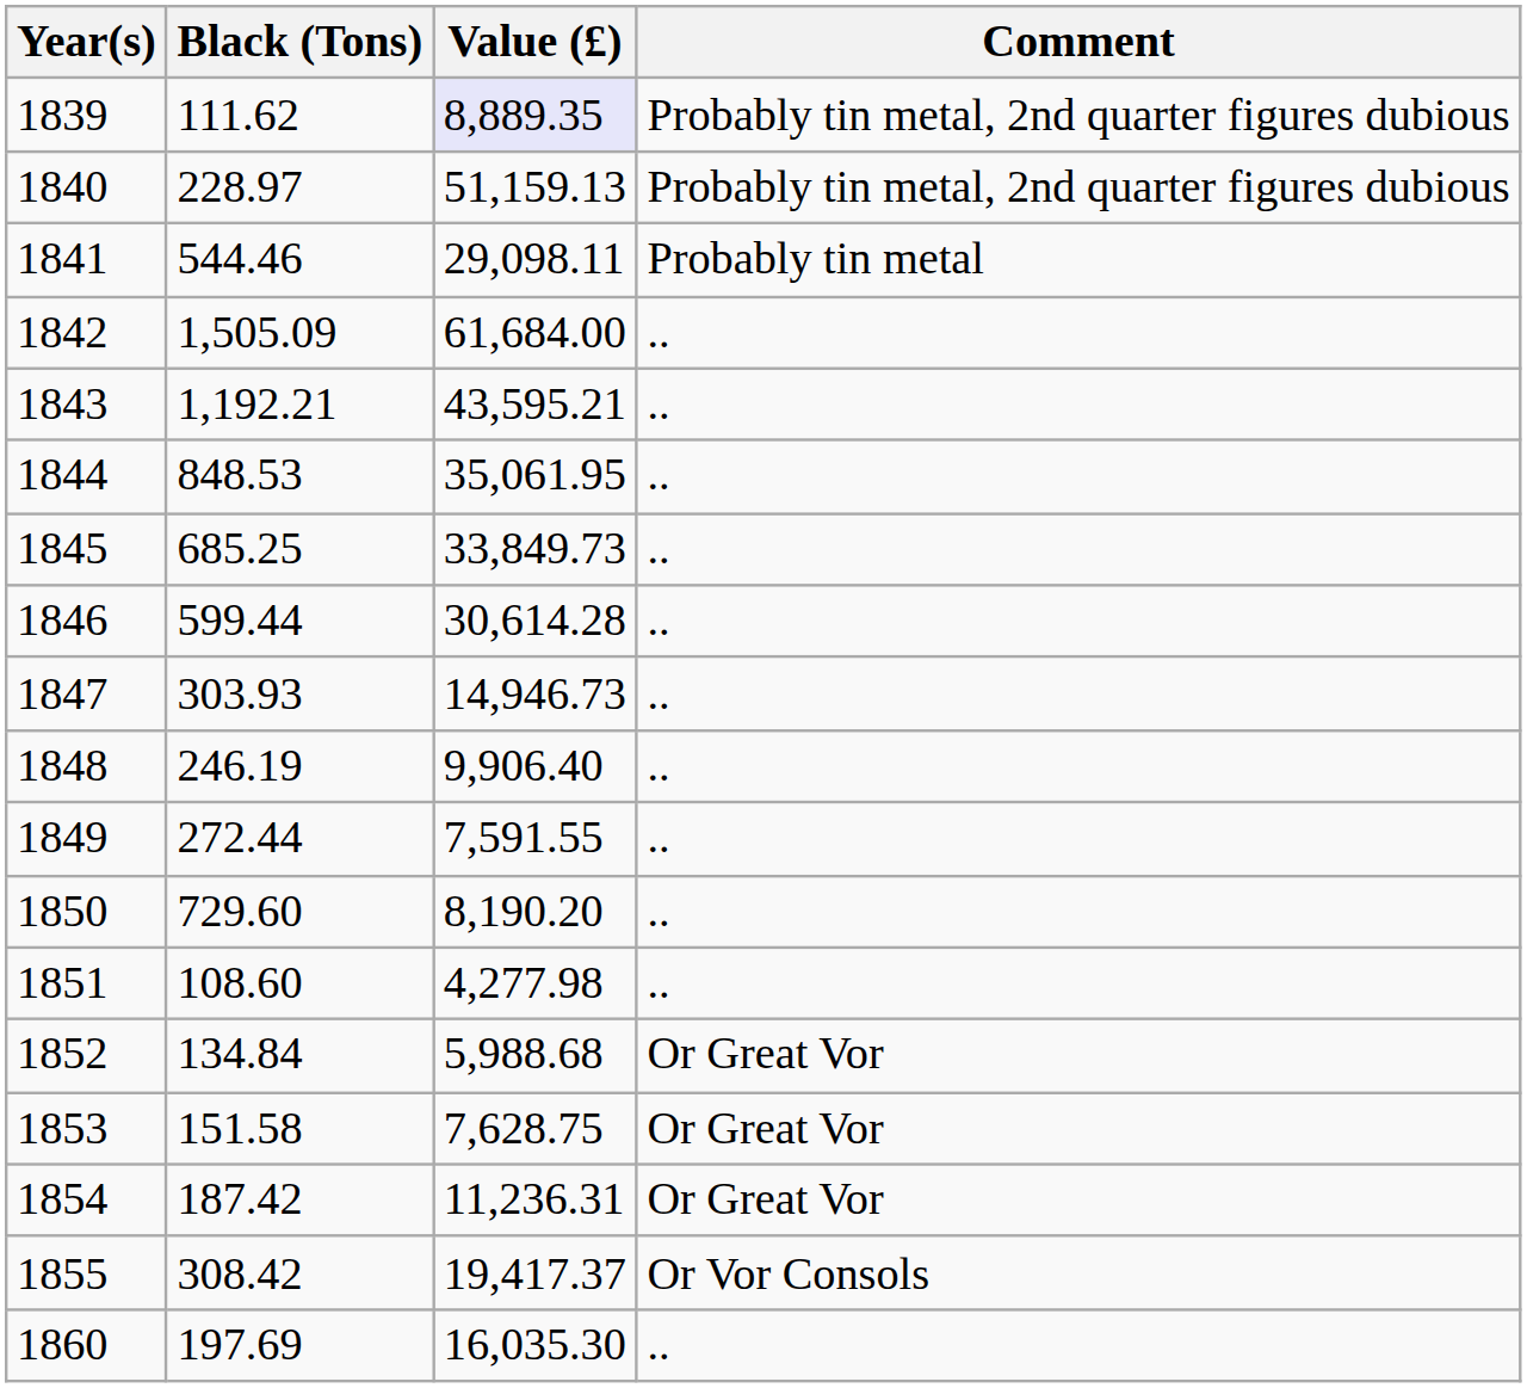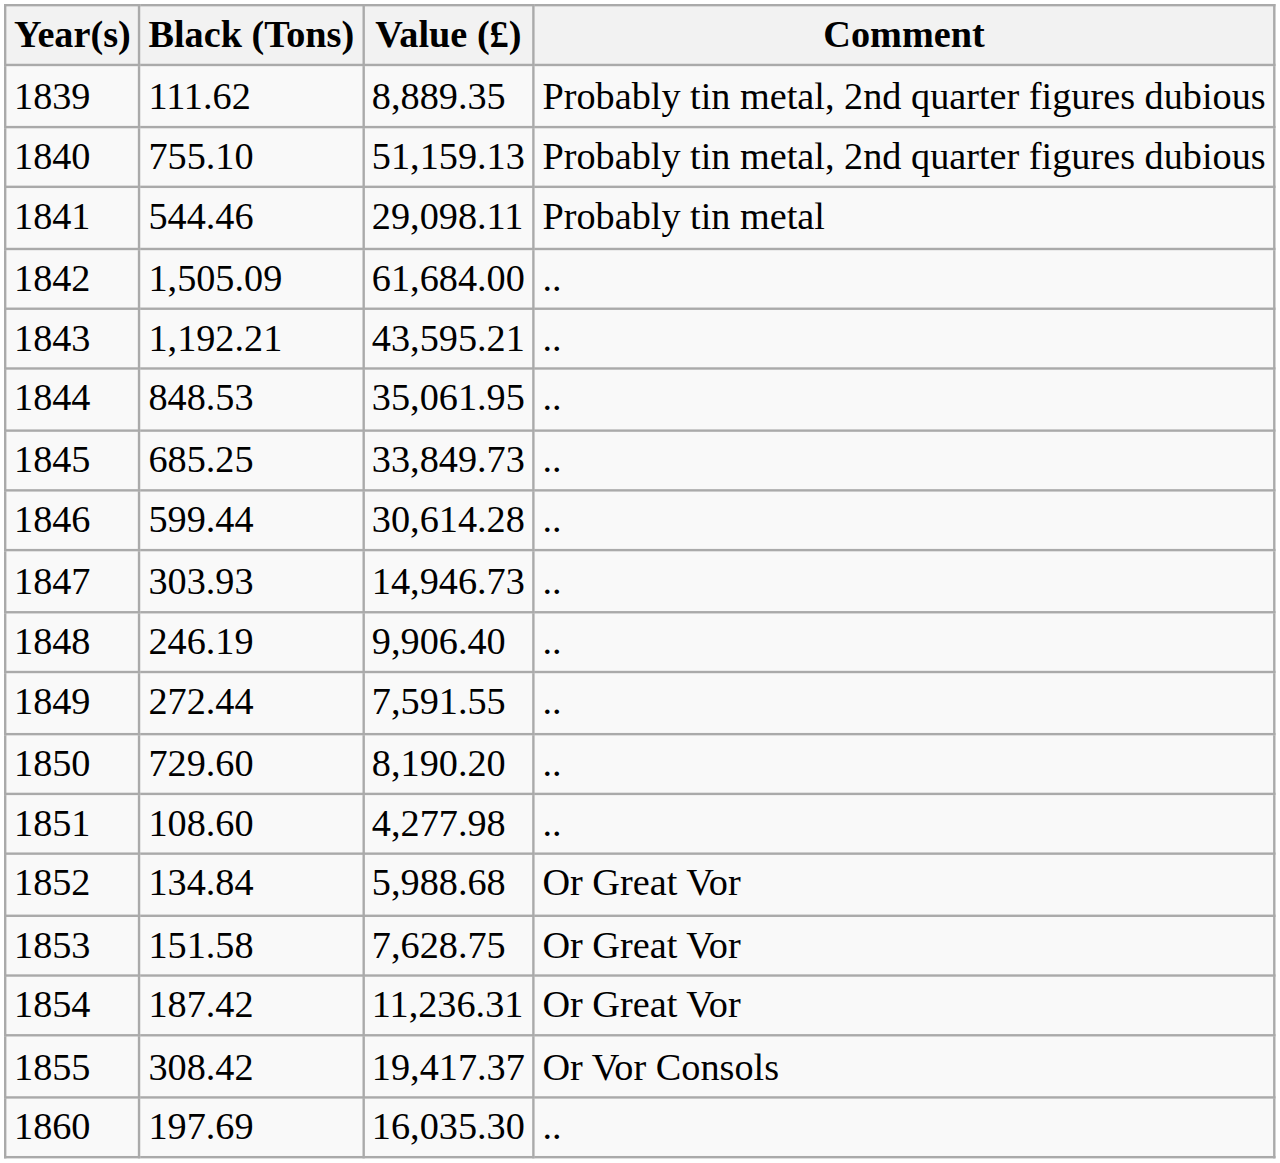 <table class="wikitable sortable mw-collapsible mw-collapsed">
 <tr>
 <th>Year(s)</th>
 <th>Black (Tons)</th>
 <th>Value (£)</th>
 <th>Comment</th>
 </tr>
 <tr>
 <td>1839</td>
 <td>111.62</td>
-<td style="background: lavender;">8,889.35</td>
+<td>8,889.35</td>
 <td>Probably tin metal, 2nd quarter figures dubious</td>
 </tr>
 <tr>
 <td>1840</td>
-<td>228.97</td>
+<td>755.10</td>
 <td>51,159.13</td>
 <td>Probably tin metal, 2nd quarter figures dubious</td>
 </tr>
 <tr>
 <td>1841</td>
 <td>544.46</td>
 <td>29,098.11</td>
 <td>Probably tin metal</td>
 </tr>
 <tr>
 <td>1842</td>
 <td>1,505.09</td>
 <td>61,684.00</td>
 <td>..</td>
 </tr>
 <tr>
 <td>1843</td>
 <td>1,192.21</td>
 <td>43,595.21</td>
 <td>..</td>
 </tr>
 <tr>
 <td>1844</td>
 <td>848.53</td>
 <td>35,061.95</td>
 <td>..</td>
 </tr>
 <tr>
 <td>1845</td>
 <td>685.25</td>
 <td>33,849.73</td>
 <td>..</td>
 </tr>
 <tr>
 <td>1846</td>
 <td>599.44</td>
 <td>30,614.28</td>
 <td>..</td>
 </tr>
 <tr>
 <td>1847</td>
 <td>303.93</td>
 <td>14,946.73</td>
 <td>..</td>
 </tr>
 <tr>
 <td>1848</td>
 <td>246.19</td>
 <td>9,906.40</td>
 <td>..</td>
 </tr>
 <tr>
 <td>1849</td>
 <td>272.44</td>
 <td>7,591.55</td>
 <td>..</td>
 </tr>
 <tr>
 <td>1850</td>
 <td>729.60</td>
 <td>8,190.20</td>
 <td>..</td>
 </tr>
 <tr>
 <td>1851</td>
 <td>108.60</td>
 <td>4,277.98</td>
 <td>..</td>
 </tr>
 <tr>
 <td>1852</td>
 <td>134.84</td>
 <td>5,988.68</td>
 <td>Or Great Vor</td>
 </tr>
 <tr>
 <td>1853</td>
 <td>151.58</td>
 <td>7,628.75</td>
 <td>Or Great Vor</td>
 </tr>
 <tr>
 <td>1854</td>
 <td>187.42</td>
 <td>11,236.31</td>
 <td>Or Great Vor</td>
 </tr>
 <tr>
 <td>1855</td>
 <td>308.42</td>
 <td>19,417.37</td>
 <td>Or Vor Consols</td>
 </tr>
 <tr>
 <td>1860</td>
 <td>197.69</td>
 <td>16,035.30</td>
 <td>..</td>
 </tr>
 </table>
